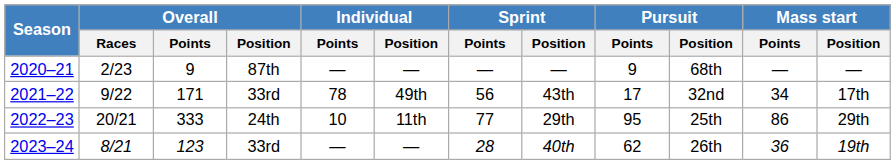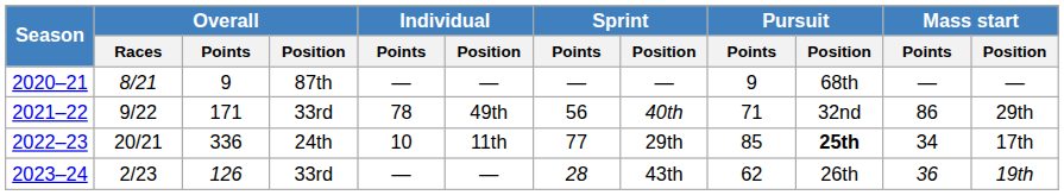 <table class="wikitable" style="font-size:85%; text-align:center; border:grey solid 1px; border-collapse:collapse; background:#ffffff;">
 <tr class="hintergrundfarbe5">
 </tr>
 <tr style="background:#efefef;">
 <th style="background-color:#4180be; color:white; width:40px;" rowspan="2"> Season </th>
 <th colspan="3" style="background-color:#4180be; color:white; width:115px;">Overall</th>
 <th colspan="2" style="background-color:#4180be; color:white; width:115px;">Individual</th>
 <th colspan="2" style="background-color:#4180be; color:white; width:115px;">Sprint</th>
 <th colspan="2" style="background-color:#4180be; color:white; width:115px;">Pursuit</th>
 <th colspan="2" style="background-color:#4180be; color:white; width:115px;">Mass start</th>
 </tr>
 <tr class="hintergrundfarbe5">
 <th style="width:55px;"><small>Races</small></th>
 <th style="width:55px;"><small>Points</small></th>
 <th style="width:55px;"><small>Position</small></th>
 <th style="width:55px;"><small>Points</small></th>
 <th style="width:55px;"><small>Position</small></th>
 <th style="width:55px;"><small>Points</small></th>
 <th style="width:55px;"><small>Position</small></th>
 <th style="width:55px;"><small>Points</small></th>
 <th style="width:55px;"><small>Position</small></th>
 <th style="width:55px;"><small>Points</small></th>
 <th style="width:55px;"><small>Position</small></th>
 </tr>
 <tr>
 <td><a href='#'>2020–21</a></td>
-<td>2/23</td>
+<td><em>8/21</em></td>
 <td>9</td>
 <td>87th</td>
 <td>—</td>
 <td>—</td>
 <td>—</td>
 <td>—</td>
 <td>9</td>
 <td>68th</td>
 <td>—</td>
 <td>—</td>
 </tr>
 <tr>
 <td><a href='#'>2021–22</a></td>
 <td>9/22</td>
 <td>171</td>
 <td>33rd</td>
 <td>78</td>
 <td>49th</td>
 <td>56</td>
-<td>43th</td>
-<td>17</td>
+<td><em>40th</em></td>
+<td>71</td>
 <td>32nd</td>
-<td>34</td>
-<td>17th</td>
+<td>86</td>
+<td>29th</td>
 </tr>
 <tr>
 <td><a href='#'>2022–23</a></td>
 <td>20/21</td>
-<td>333</td>
+<td>336</td>
 <td>24th</td>
 <td>10</td>
 <td>11th</td>
 <td>77</td>
 <td>29th</td>
-<td>95</td>
-<td>25th</td>
-<td>86</td>
-<td>29th</td>
+<td>85</td>
+<td><strong>25th</strong></td>
+<td>34</td>
+<td>17th</td>
 </tr>
 <tr>
 <td><a href='#'>2023–24</a></td>
-<td><em>8/21</em></td>
-<td><em>123</em></td>
+<td>2/23</td>
+<td><em>126</em></td>
 <td>33rd</td>
 <td>—</td>
 <td>—</td>
 <td><em>28</em></td>
-<td><em>40th</em></td>
+<td>43th</td>
 <td>62</td>
 <td>26th</td>
 <td><em>36</em></td>
 <td><em>19th</em></td>
 </tr>
 </table>
